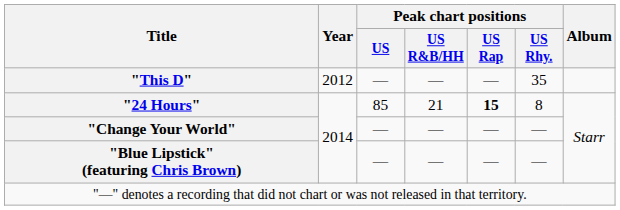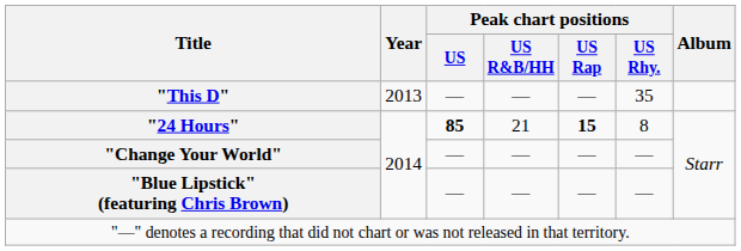 <table class="wikitable plainrowheaders" style="text-align:center;">
 <tr>
 <th scope="col" rowspan="2" style="width:20em;">Title</th>
 <th scope="col" rowspan="2">Year</th>
 <th scope="col" colspan="4">Peak chart positions</th>
 <th scope="col" rowspan="2">Album</th>
 </tr>
 <tr>
 <th style="width:3em;font-size:90%;"><a href='#'>US</a></th>
 <th style="width:3em;font-size:90%;"><a href='#'>US<br>R&B/HH</a></th>
 <th style="width:3em;font-size:90%;"><a href='#'>US<br>Rap</a></th>
 <th style="width:3em;font-size:90%;"><a href='#'>US<br>Rhy.</a></th>
 </tr>
 <tr>
 <th scope="row">"<a href='#'>This D</a>"</th>
-<td>2012</td>
+<td>2013</td>
 <td>—</td>
 <td>—</td>
 <td>—</td>
 <td>35</td>
 <td></td>
 </tr>
 <tr>
 <th scope="row">"<a href='#'>24 Hours</a>"<br></th>
 <td rowspan="3">2014</td>
-<td>85</td>
+<td><strong>85</strong></td>
 <td>21</td>
 <td><strong>15</strong></td>
 <td>8</td>
 <td rowspan="3"><em>Starr</em></td>
 </tr>
 <tr>
 <th scope="row">"Change Your World"</th>
 <td>—</td>
 <td>—</td>
 <td>—</td>
 <td>—</td>
 </tr>
 <tr>
 <th scope="row">"Blue Lipstick"<br><span>(featuring <a href='#'>Chris Brown</a>)</span></th>
 <td>—</td>
 <td>—</td>
 <td>—</td>
 <td>—</td>
 </tr>
 <tr>
 <td colspan="7" style="font-size:90%">"—" denotes a recording that did not chart or was not released in that territory.</td>
 </tr>
 </table>
